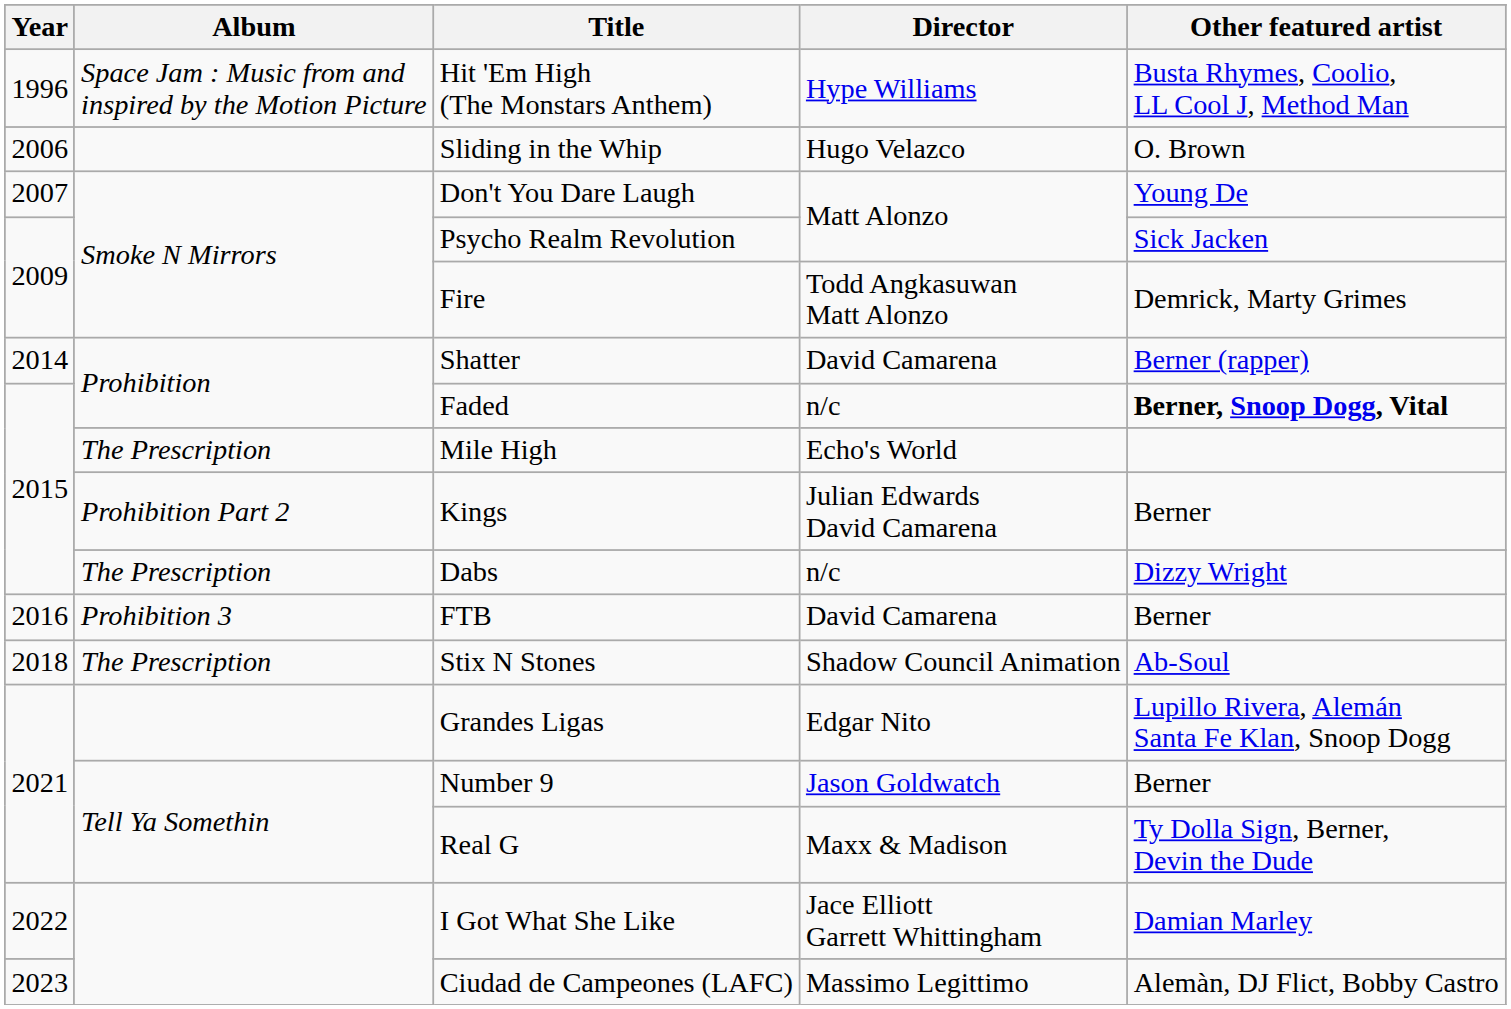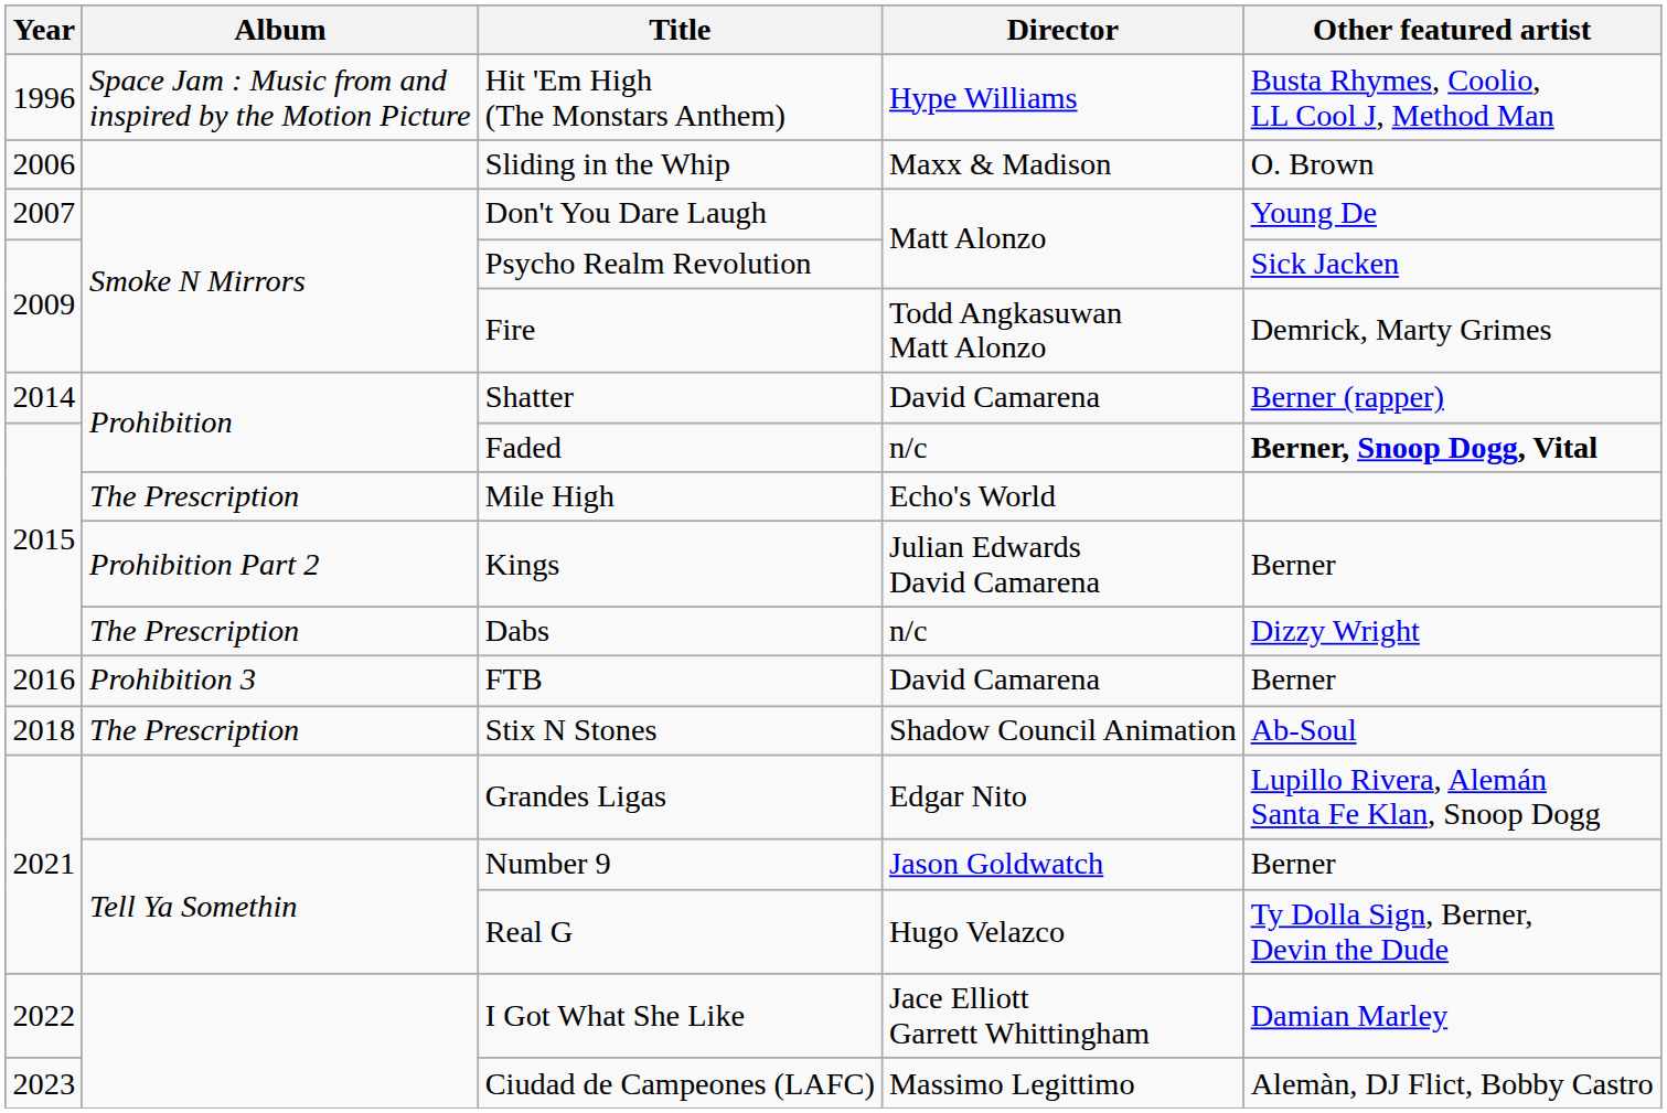 <table class="wikitable">
 <tr>
 <th>Year</th>
 <th>Album</th>
 <th>Title</th>
 <th>Director</th>
 <th>Other featured artist</th>
 </tr>
 <tr>
 <td>1996</td>
 <td><em>Space Jam : Music from and</em><br><em>inspired by the Motion Picture</em></td>
 <td>Hit 'Em High<br>(The Monstars Anthem)</td>
 <td><a href='#'>Hype Williams</a></td>
 <td><a href='#'>Busta Rhymes</a>, <a href='#'>Coolio</a>,<br><a href='#'>LL Cool J</a>, <a href='#'>Method Man</a></td>
 </tr>
 <tr>
 <td>2006</td>
 <td></td>
 <td>Sliding in the Whip</td>
-<td>Hugo Velazco</td>
+<td>Maxx & Madison</td>
 <td>O. Brown</td>
 </tr>
 <tr>
 <td>2007</td>
 <td rowspan="3"><em>Smoke N Mirrors</em></td>
 <td>Don't You Dare Laugh</td>
 <td rowspan="2">Matt Alonzo</td>
 <td><a href='#'>Young De</a></td>
 </tr>
 <tr>
 <td rowspan="2">2009</td>
 <td>Psycho Realm Revolution</td>
 <td><a href='#'>Sick Jacken</a></td>
 </tr>
 <tr>
 <td>Fire</td>
 <td>Todd Angkasuwan<br>Matt Alonzo</td>
 <td>Demrick, Marty Grimes</td>
 </tr>
 <tr>
 <td>2014</td>
 <td rowspan="2"><em>Prohibition</em></td>
 <td>Shatter</td>
 <td>David Camarena</td>
 <td><a href='#'>Berner (rapper)</a></td>
 </tr>
 <tr>
 <td rowspan="4">2015</td>
 <td>Faded</td>
 <td>n/c</td>
 <td><strong>Berner, <a href='#'>Snoop Dogg</a>, Vital</strong></td>
 </tr>
 <tr>
 <td><em>The Prescription</em></td>
 <td>Mile High</td>
 <td>Echo's World</td>
 <td></td>
 </tr>
 <tr>
 <td><em>Prohibition Part 2</em></td>
 <td>Kings</td>
 <td>Julian Edwards<br>David Camarena</td>
 <td>Berner</td>
 </tr>
 <tr>
 <td><em>The Prescription</em></td>
 <td>Dabs</td>
 <td>n/c</td>
 <td><a href='#'>Dizzy Wright</a></td>
 </tr>
 <tr>
 <td>2016</td>
 <td><em>Prohibition 3</em></td>
 <td>FTB</td>
 <td>David Camarena</td>
 <td>Berner</td>
 </tr>
 <tr>
 <td>2018</td>
 <td><em>The Prescription</em></td>
 <td>Stix N Stones</td>
 <td>Shadow Council Animation</td>
 <td><a href='#'>Ab-Soul</a></td>
 </tr>
 <tr>
 <td rowspan="3">2021</td>
 <td></td>
 <td>Grandes Ligas</td>
 <td>Edgar Nito</td>
 <td><a href='#'>Lupillo Rivera</a>, <a href='#'>Alemán</a><br><a href='#'>Santa Fe Klan</a>, Snoop Dogg</td>
 </tr>
 <tr>
 <td rowspan="2"><em>Tell Ya Somethin<strong></td>
 <td>Number 9</td>
 <td><a href='#'>Jason Goldwatch</a></td>
 <td>Berner</td>
 </tr>
 <tr>
 <td>Real G</td>
-<td>Maxx & Madison</td>
+<td>Hugo Velazco</td>
 <td><a href='#'>Ty Dolla Sign</a>, Berner,<br><a href='#'>Devin the Dude</a></td>
 </tr>
 <tr>
 <td>2022</td>
 <td rowspan="2"></td>
 <td>I Got What She Like</td>
 <td>Jace Elliott<br>Garrett Whittingham</td>
 <td><a href='#'>Damian Marley</a></td>
 </tr>
 <tr>
 <td>2023</td>
 <td>Ciudad de Campeones (LAFC)</td>
 <td>Massimo Legittimo</td>
 <td>Alemàn, DJ Flict, Bobby Castro</td>
 </tr>
 </table>
